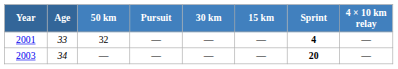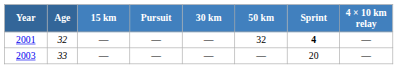 <table class="wikitable" style="font-size:95%; text-align:center; border:grey solid 1px; border-collapse:collapse; background:#ffffff;">
 <tr>
 <th style="background-color:#369; color:white; width:60px;"> Year </th>
 <th style="background-color:#369; color:white; width:40px;"> Age </th>
-<th style="background-color:#4180be; color:white; width:75px;"> 50 km </th>
+<th style="background-color:#4180be; color:white; width:75px;"> 15 km </th>
 <th style="background-color:#4180be; color:white; width:75px;"> Pursuit </th>
 <th style="background-color:#4180be; color:white; width:75px;"> 30 km </th>
-<th style="background-color:#4180be; color:white; width:75px;"> 15 km </th>
+<th style="background-color:#4180be; color:white; width:75px;"> 50 km </th>
 <th style="background-color:#4180be; color:white; width:75px;"> Sprint </th>
 <th style="background-color:#4180be; color:white; width:75px;"> 4 × 10 km <br> relay </th>
 </tr>
 <tr>
 <td><a href='#'>2001</a></td>
-<td><em>33</em></td>
-<td>32</td>
+<td><em>32</em></td>
 <td>—</td>
 <td>—</td>
 <td>—</td>
+<td>32</td>
 <td><strong>4</strong></td>
 <td>—</td>
 </tr>
 <tr>
 <td><a href='#'>2003</a></td>
-<td><em>34</em></td>
+<td><em>33</em></td>
 <td>—</td>
 <td>—</td>
 <td>—</td>
 <td>—</td>
-<td><strong>20</strong></td>
+<td>20</td>
 <td>—</td>
 </tr>
 </table>
